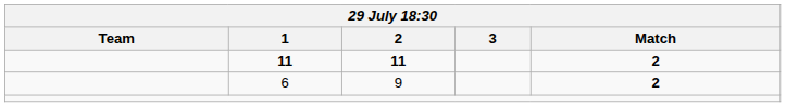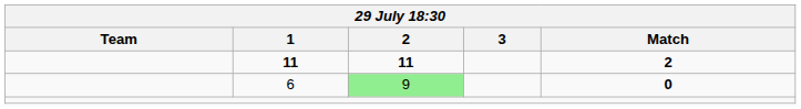 <table class=wikitable style="text-align:center; width: 55%">
 <tr>
 <th colspan=10><em>29 July 18:30</em></th>
 </tr>
 <tr>
 <th>Team</th>
 <th>1</th>
 <th>2</th>
 <th>3</th>
 <th>Match</th>
 </tr>
 <tr>
 <td align=left><strong><br></strong></td>
 <td><strong>11</strong></td>
 <td><strong>11</strong></td>
 <td></td>
 <td><strong>2</strong></td>
 </tr>
 <tr>
 <td align=left><br></td>
 <td>6</td>
-<td>9</td>
+<td style="background: lightgreen;">9</td>
 <td></td>
-<td><strong>2</strong></td>
+<td><strong>0</strong></td>
 </tr>
 <tr>
 <td colspan=10></td>
 </tr>
 </table>
